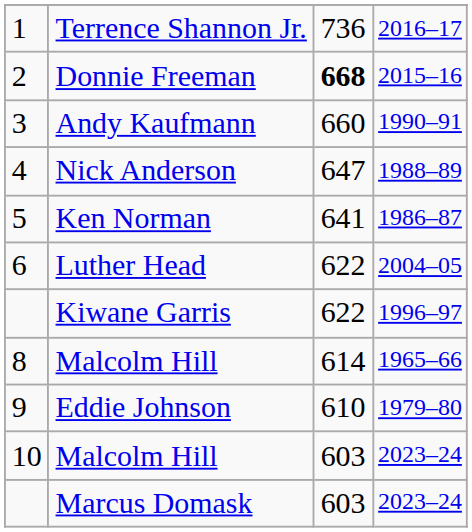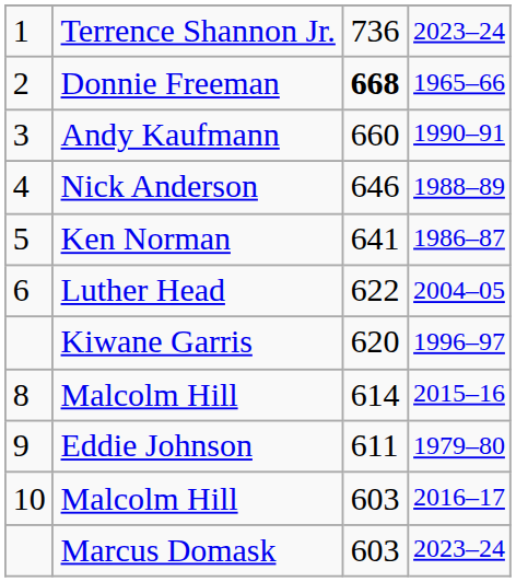 <table class="wikitable">
 <tr>
 </tr>
 <tr>
 <td>1</td>
 <td><a href='#'>Terrence Shannon Jr.</a></td>
 <td>736</td>
-<td style="font-size:80%;"><a href='#'>2016–17</a></td>
+<td style="font-size:80%;"><a href='#'>2023–24</a></td>
 </tr>
 <tr>
 <td>2</td>
 <td><a href='#'>Donnie Freeman</a></td>
 <td><strong>668</strong></td>
-<td style="font-size:80%;"><a href='#'>2015–16</a></td>
+<td style="font-size:80%;"><a href='#'>1965–66</a></td>
 </tr>
 <tr>
 <td>3</td>
 <td><a href='#'>Andy Kaufmann</a></td>
 <td>660</td>
 <td style="font-size:80%;"><a href='#'>1990–91</a></td>
 </tr>
 <tr>
 <td>4</td>
 <td><a href='#'>Nick Anderson</a></td>
-<td>647</td>
+<td>646</td>
 <td style="font-size:80%;"><a href='#'>1988–89</a></td>
 </tr>
 <tr>
 <td>5</td>
 <td><a href='#'>Ken Norman</a></td>
 <td>641</td>
 <td style="font-size:80%;"><a href='#'>1986–87</a></td>
 </tr>
 <tr>
 <td>6</td>
 <td><a href='#'>Luther Head</a></td>
 <td>622</td>
 <td style="font-size:80%;"><a href='#'>2004–05</a></td>
 </tr>
 <tr>
 <td></td>
 <td><a href='#'>Kiwane Garris</a></td>
-<td>622</td>
+<td>620</td>
 <td style="font-size:80%;"><a href='#'>1996–97</a></td>
 </tr>
 <tr>
 <td>8</td>
 <td><a href='#'>Malcolm Hill</a></td>
 <td>614</td>
-<td style="font-size:80%;"><a href='#'>1965–66</a></td>
+<td style="font-size:80%;"><a href='#'>2015–16</a></td>
 </tr>
 <tr>
 <td>9</td>
 <td><a href='#'>Eddie Johnson</a></td>
-<td>610</td>
+<td>611</td>
 <td style="font-size:80%;"><a href='#'>1979–80</a></td>
 </tr>
 <tr>
 <td>10</td>
 <td><a href='#'>Malcolm Hill</a></td>
 <td>603</td>
-<td style="font-size:80%;"><a href='#'>2023–24</a></td>
+<td style="font-size:80%;"><a href='#'>2016–17</a></td>
 </tr>
 <tr>
 <td></td>
 <td><a href='#'>Marcus Domask</a></td>
 <td>603</td>
 <td style="font-size:80%;"><a href='#'>2023–24</a></td>
 </tr>
 </table>
